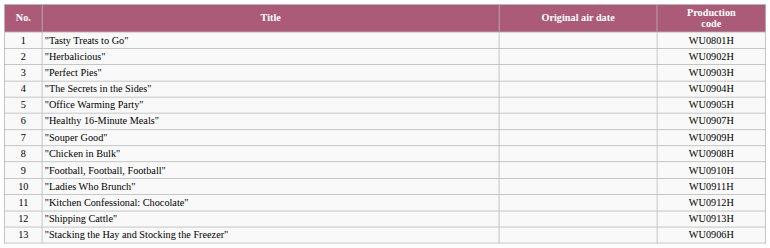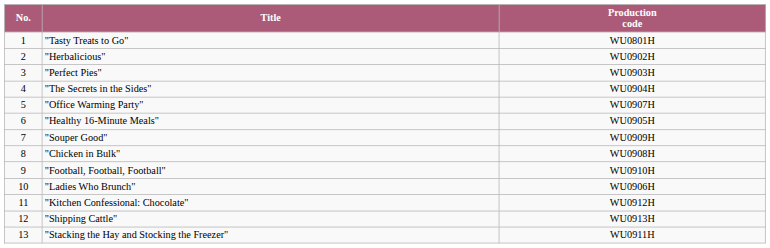 <table class="wikitable plainrowheaders" style="width:60%;">
 <tr>
 <th style="background-color: #ab5b78; color: #FFFFFF;" width=5%>No.</th>
 <th style="background-color: #ab5b78; color: #FFFFFF;" width=60%>Title</th>
-<th style="background-color: #ab5b78; color: #FFFFFF;">Original air date</th>
 <th style="background-color: #ab5b78; color: #FFFFFF;">Production<br>code</th>
 </tr>
 <tr>
 <td align=center>1</td>
 <td>"Tasty Treats to Go"</td>
-<td align=center></td>
 <td align=center>WU0801H</td>
 </tr>
 <tr>
 <td align=center>2</td>
 <td>"Herbalicious"</td>
-<td align=center></td>
 <td align=center>WU0902H</td>
 </tr>
 <tr>
 <td align=center>3</td>
 <td>"Perfect Pies"</td>
-<td align=center></td>
 <td align=center>WU0903H</td>
 </tr>
 <tr>
 <td align=center>4</td>
 <td>"The Secrets in the Sides"</td>
-<td align=center></td>
 <td align=center>WU0904H</td>
 </tr>
 <tr>
 <td align=center>5</td>
 <td>"Office Warming Party"</td>
-<td align=center></td>
-<td align=center>WU0905H</td>
+<td align=center>WU0907H</td>
 </tr>
 <tr>
 <td align=center>6</td>
 <td>"Healthy 16-Minute Meals"</td>
-<td align=center></td>
-<td align=center>WU0907H</td>
+<td align=center>WU0905H</td>
 </tr>
 <tr>
 <td align=center>7</td>
 <td>"Souper Good"</td>
-<td align=center></td>
 <td align=center>WU0909H</td>
 </tr>
 <tr>
 <td align=center>8</td>
 <td>"Chicken in Bulk"</td>
-<td align=center></td>
 <td align=center>WU0908H</td>
 </tr>
 <tr>
 <td align=center>9</td>
 <td>"Football, Football, Football"</td>
-<td align=center></td>
 <td align=center>WU0910H</td>
 </tr>
 <tr>
 <td align=center>10</td>
 <td>"Ladies Who Brunch"</td>
-<td align=center></td>
-<td align=center>WU0911H</td>
+<td align=center>WU0906H</td>
 </tr>
 <tr>
 <td align=center>11</td>
 <td>"Kitchen Confessional: Chocolate"</td>
-<td align=center></td>
 <td align=center>WU0912H</td>
 </tr>
 <tr>
 <td align=center>12</td>
 <td>"Shipping Cattle"</td>
-<td align=center></td>
 <td align=center>WU0913H</td>
 </tr>
 <tr>
 <td align=center>13</td>
 <td>"Stacking the Hay and Stocking the Freezer"</td>
-<td align=center></td>
-<td align=center>WU0906H</td>
+<td align=center>WU0911H</td>
 </tr>
 </table>
